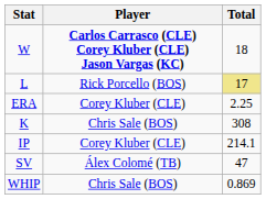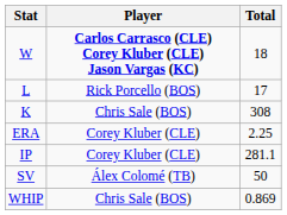 <table class="wikitable" style="text-align:center;">
 <tr>
 <th style="width:15%;">Stat</th>
 <th>Player</th>
 <th style="width:15%;">Total</th>
 </tr>
 <tr>
 <td><a href='#'>W</a></td>
 <td><strong><a href='#'>Carlos Carrasco</a> (<a href='#'>CLE</a>)<br><a href='#'>Corey Kluber</a> (<a href='#'>CLE</a>)<br><a href='#'>Jason Vargas</a> (<a href='#'>KC</a>)</strong></td>
 <td>18</td>
 </tr>
 <tr>
 <td><a href='#'>L</a></td>
 <td><a href='#'>Rick Porcello</a> (<a href='#'>BOS</a>)</td>
-<td style="background: khaki;">17</td>
+<td>17</td>
+</tr>
+<tr>
+<td><a href='#'>K</a></td>
+<td><a href='#'>Chris Sale</a> (<a href='#'>BOS</a>)</td>
+<td>308</td>
 </tr>
 <tr>
 <td><a href='#'>ERA</a></td>
 <td><a href='#'>Corey Kluber</a> (<a href='#'>CLE</a>)</td>
 <td>2.25</td>
 </tr>
 <tr>
-<td><a href='#'>K</a></td>
-<td><a href='#'>Chris Sale</a> (<a href='#'>BOS</a>)</td>
-<td>308</td>
-</tr>
-<tr>
 <td><a href='#'>IP</a></td>
 <td><a href='#'>Corey Kluber</a> (<a href='#'>CLE</a>)</td>
-<td>214.1</td>
+<td>281.1</td>
 </tr>
 <tr>
 <td><a href='#'>SV</a></td>
 <td><a href='#'>Álex Colomé</a> (<a href='#'>TB</a>)</td>
-<td>47</td>
+<td>50</td>
 </tr>
 <tr>
 <td><a href='#'>WHIP</a></td>
 <td><a href='#'>Chris Sale</a> (<a href='#'>BOS</a>)</td>
 <td>0.869</td>
 </tr>
 </table>
